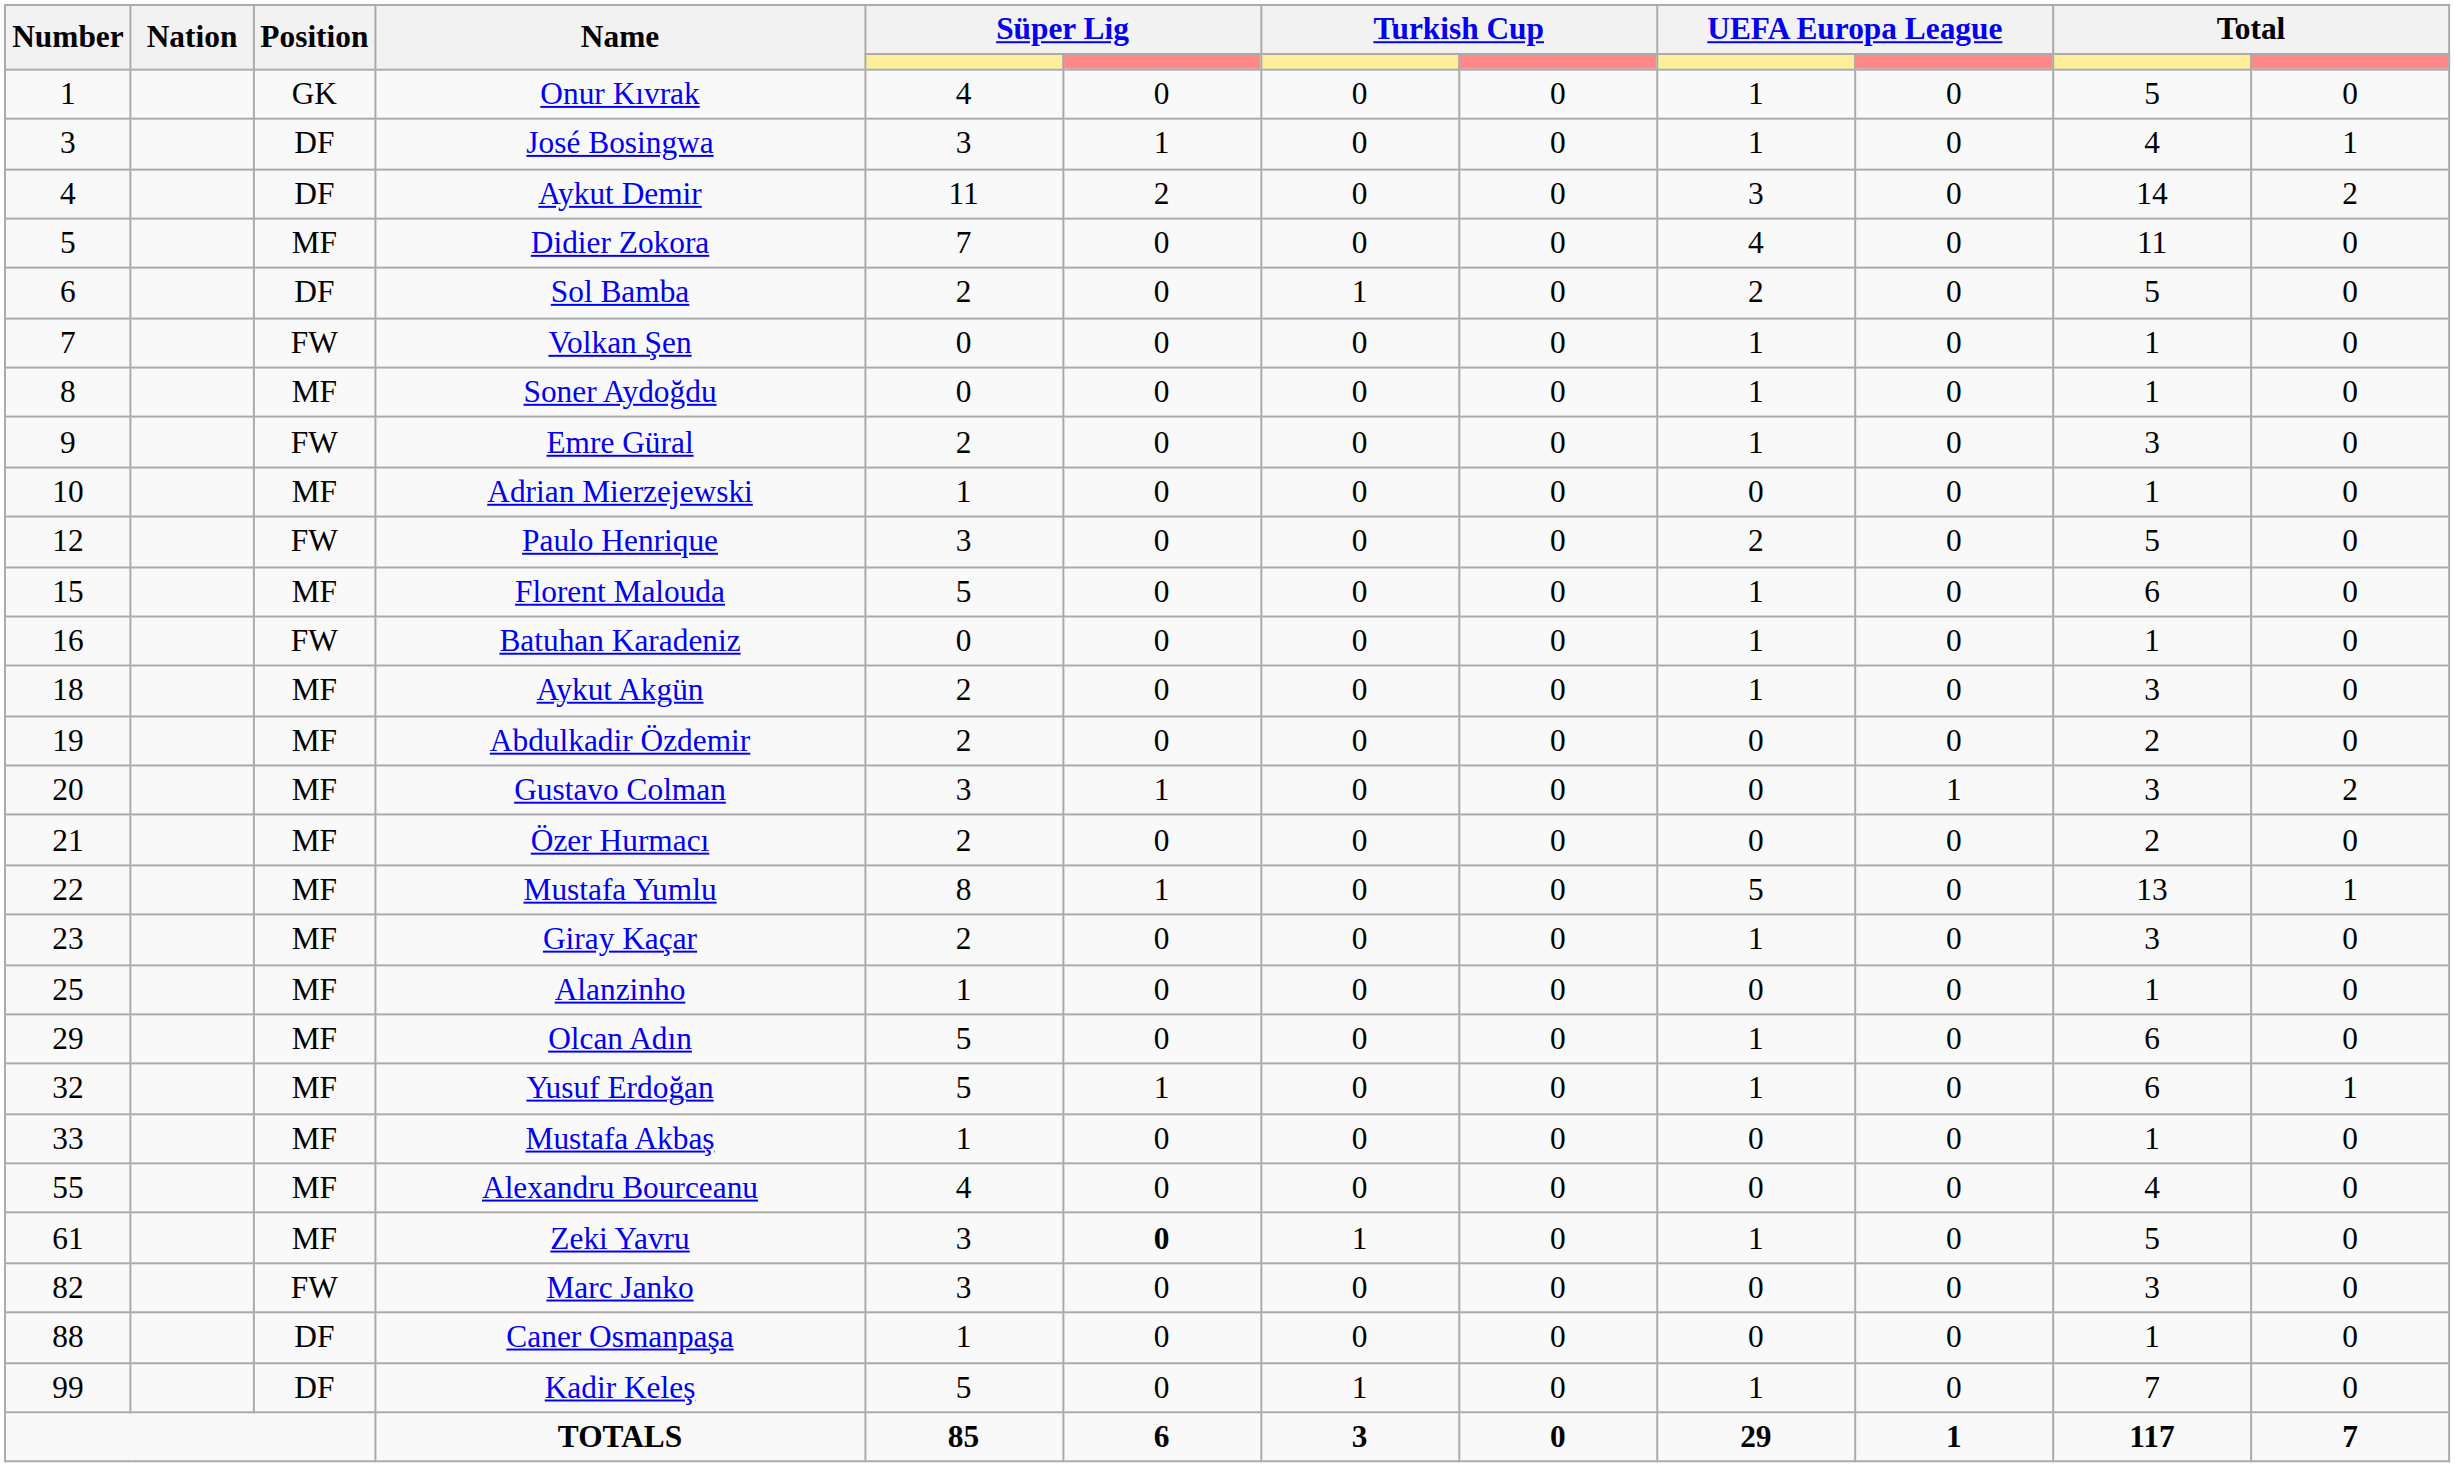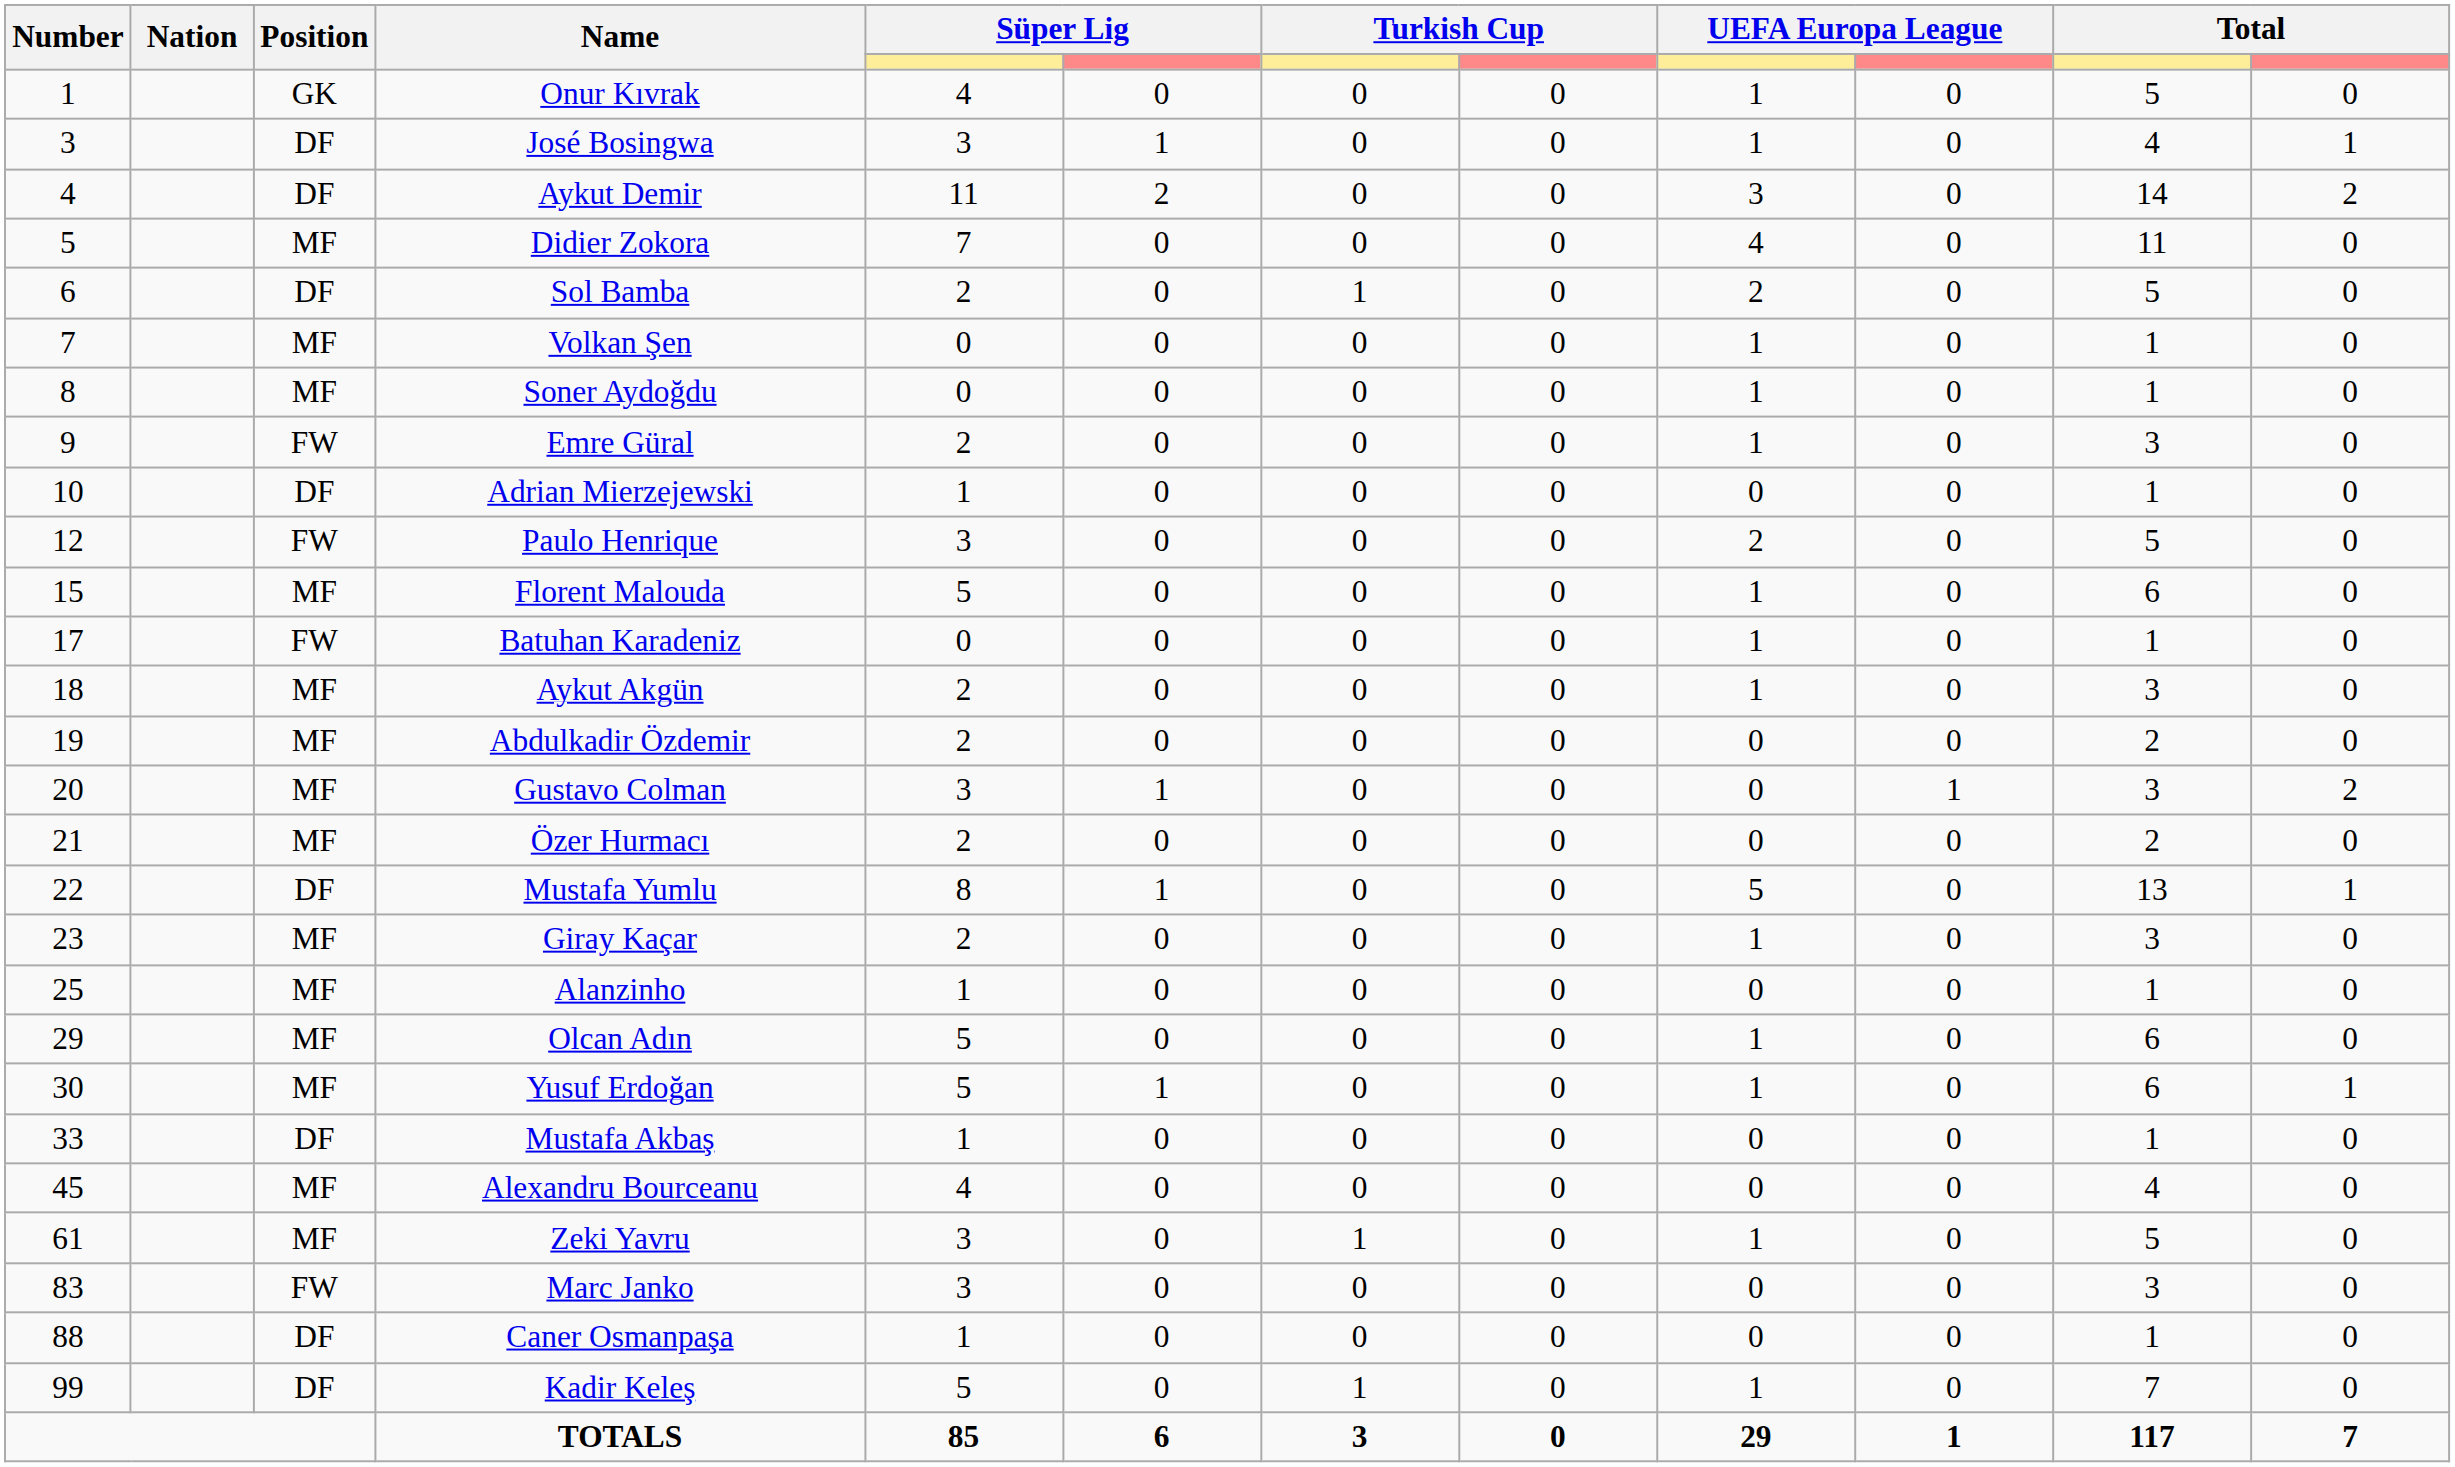 <table class="wikitable" style="text-align:center;">
 <tr>
 <th rowspan="2"  style="width:5%; text-align:center;">Number</th>
 <th rowspan="2"  style="width:5%; text-align:center;">Nation</th>
 <th rowspan="2"  style="width:5%; text-align:center;">Position</th>
 <th rowspan="2"  style="width:20%; text-align:center;">Name</th>
 <th colspan="2" style="text-align:center;"><a href='#'>Süper Lig</a></th>
 <th colspan="2" style="text-align:center;"><a href='#'>Turkish Cup</a></th>
 <th colspan="2" style="text-align:center;"><a href='#'>UEFA Europa League</a></th>
 <th colspan="2" style="text-align:center;">Total</th>
 </tr>
 <tr>
 <th style="width:60px; background:#fe9;"></th>
 <th style="width:60px; background:#ff8888;"></th>
 <th style="width:60px; background:#fe9;"></th>
 <th style="width:60px; background:#ff8888;"></th>
 <th style="width:60px; background:#fe9;"></th>
 <th style="width:60px; background:#ff8888;"></th>
 <th style="width:60px; background:#fe9;"></th>
 <th style="width:60px; background:#ff8888;"></th>
 </tr>
 <tr>
 <td>1</td>
 <td></td>
 <td>GK</td>
 <td><a href='#'>Onur Kıvrak</a></td>
 <td>4</td>
 <td>0</td>
 <td>0</td>
 <td>0</td>
 <td>1</td>
 <td>0</td>
 <td>5</td>
 <td>0</td>
 </tr>
 <tr>
 <td>3</td>
 <td></td>
 <td>DF</td>
 <td><a href='#'>José Bosingwa</a></td>
 <td>3</td>
 <td>1</td>
 <td>0</td>
 <td>0</td>
 <td>1</td>
 <td>0</td>
 <td>4</td>
 <td>1</td>
 </tr>
 <tr>
 <td>4</td>
 <td></td>
 <td>DF</td>
 <td><a href='#'>Aykut Demir</a></td>
 <td>11</td>
 <td>2</td>
 <td>0</td>
 <td>0</td>
 <td>3</td>
 <td>0</td>
 <td>14</td>
 <td>2</td>
 </tr>
 <tr>
 <td>5</td>
 <td></td>
 <td>MF</td>
 <td><a href='#'>Didier Zokora</a></td>
 <td>7</td>
 <td>0</td>
 <td>0</td>
 <td>0</td>
 <td>4</td>
 <td>0</td>
 <td>11</td>
 <td>0</td>
 </tr>
 <tr>
 <td>6</td>
 <td></td>
 <td>DF</td>
 <td><a href='#'>Sol Bamba</a></td>
 <td>2</td>
 <td>0</td>
 <td>1</td>
 <td>0</td>
 <td>2</td>
 <td>0</td>
 <td>5</td>
 <td>0</td>
 </tr>
 <tr>
 <td>7</td>
 <td></td>
-<td>FW</td>
+<td>MF</td>
 <td><a href='#'>Volkan Şen</a></td>
 <td>0</td>
 <td>0</td>
 <td>0</td>
 <td>0</td>
 <td>1</td>
 <td>0</td>
 <td>1</td>
 <td>0</td>
 </tr>
 <tr>
 <td>8</td>
 <td></td>
 <td>MF</td>
 <td><a href='#'>Soner Aydoğdu</a></td>
 <td>0</td>
 <td>0</td>
 <td>0</td>
 <td>0</td>
 <td>1</td>
 <td>0</td>
 <td>1</td>
 <td>0</td>
 </tr>
 <tr>
 <td>9</td>
 <td></td>
 <td>FW</td>
 <td><a href='#'>Emre Güral</a></td>
 <td>2</td>
 <td>0</td>
 <td>0</td>
 <td>0</td>
 <td>1</td>
 <td>0</td>
 <td>3</td>
 <td>0</td>
 </tr>
 <tr>
 <td>10</td>
 <td></td>
-<td>MF</td>
+<td>DF</td>
 <td><a href='#'>Adrian Mierzejewski</a></td>
 <td>1</td>
 <td>0</td>
 <td>0</td>
 <td>0</td>
 <td>0</td>
 <td>0</td>
 <td>1</td>
 <td>0</td>
 </tr>
 <tr>
 <td>12</td>
 <td></td>
 <td>FW</td>
 <td><a href='#'>Paulo Henrique</a></td>
 <td>3</td>
 <td>0</td>
 <td>0</td>
 <td>0</td>
 <td>2</td>
 <td>0</td>
 <td>5</td>
 <td>0</td>
 </tr>
 <tr>
 <td>15</td>
 <td></td>
 <td>MF</td>
 <td><a href='#'>Florent Malouda</a></td>
 <td>5</td>
 <td>0</td>
 <td>0</td>
 <td>0</td>
 <td>1</td>
 <td>0</td>
 <td>6</td>
 <td>0</td>
 </tr>
 <tr>
-<td>16</td>
+<td>17</td>
 <td></td>
 <td>FW</td>
 <td><a href='#'>Batuhan Karadeniz</a></td>
 <td>0</td>
 <td>0</td>
 <td>0</td>
 <td>0</td>
 <td>1</td>
 <td>0</td>
 <td>1</td>
 <td>0</td>
 </tr>
 <tr>
 <td>18</td>
 <td></td>
 <td>MF</td>
 <td><a href='#'>Aykut Akgün</a></td>
 <td>2</td>
 <td>0</td>
 <td>0</td>
 <td>0</td>
 <td>1</td>
 <td>0</td>
 <td>3</td>
 <td>0</td>
 </tr>
 <tr>
 <td>19</td>
 <td></td>
 <td>MF</td>
 <td><a href='#'>Abdulkadir Özdemir</a></td>
 <td>2</td>
 <td>0</td>
 <td>0</td>
 <td>0</td>
 <td>0</td>
 <td>0</td>
 <td>2</td>
 <td>0</td>
 </tr>
 <tr>
 <td>20</td>
 <td></td>
 <td>MF</td>
 <td><a href='#'>Gustavo Colman</a></td>
 <td>3</td>
 <td>1</td>
 <td>0</td>
 <td>0</td>
 <td>0</td>
 <td>1</td>
 <td>3</td>
 <td>2</td>
 </tr>
 <tr>
 <td>21</td>
 <td></td>
 <td>MF</td>
 <td><a href='#'>Özer Hurmacı</a></td>
 <td>2</td>
 <td>0</td>
 <td>0</td>
 <td>0</td>
 <td>0</td>
 <td>0</td>
 <td>2</td>
 <td>0</td>
 </tr>
 <tr>
 <td>22</td>
 <td></td>
-<td>MF</td>
+<td>DF</td>
 <td><a href='#'>Mustafa Yumlu</a></td>
 <td>8</td>
 <td>1</td>
 <td>0</td>
 <td>0</td>
 <td>5</td>
 <td>0</td>
 <td>13</td>
 <td>1</td>
 </tr>
 <tr>
 <td>23</td>
 <td></td>
 <td>MF</td>
 <td><a href='#'>Giray Kaçar</a></td>
 <td>2</td>
 <td>0</td>
 <td>0</td>
 <td>0</td>
 <td>1</td>
 <td>0</td>
 <td>3</td>
 <td>0</td>
 </tr>
 <tr>
 <td>25</td>
 <td></td>
 <td>MF</td>
 <td><a href='#'>Alanzinho</a></td>
 <td>1</td>
 <td>0</td>
 <td>0</td>
 <td>0</td>
 <td>0</td>
 <td>0</td>
 <td>1</td>
 <td>0</td>
 </tr>
 <tr>
 <td>29</td>
 <td></td>
 <td>MF</td>
 <td><a href='#'>Olcan Adın</a></td>
 <td>5</td>
 <td>0</td>
 <td>0</td>
 <td>0</td>
 <td>1</td>
 <td>0</td>
 <td>6</td>
 <td>0</td>
 </tr>
 <tr>
-<td>32</td>
+<td>30</td>
 <td></td>
 <td>MF</td>
 <td><a href='#'>Yusuf Erdoğan</a></td>
 <td>5</td>
 <td>1</td>
 <td>0</td>
 <td>0</td>
 <td>1</td>
 <td>0</td>
 <td>6</td>
 <td>1</td>
 </tr>
 <tr>
 <td>33</td>
 <td></td>
-<td>MF</td>
+<td>DF</td>
 <td><a href='#'>Mustafa Akbaş</a></td>
 <td>1</td>
 <td>0</td>
 <td>0</td>
 <td>0</td>
 <td>0</td>
 <td>0</td>
 <td>1</td>
 <td>0</td>
 </tr>
 <tr>
-<td>55</td>
+<td>45</td>
 <td></td>
 <td>MF</td>
 <td><a href='#'>Alexandru Bourceanu</a></td>
 <td>4</td>
 <td>0</td>
 <td>0</td>
 <td>0</td>
 <td>0</td>
 <td>0</td>
 <td>4</td>
 <td>0</td>
 </tr>
 <tr>
 <td>61</td>
 <td></td>
 <td>MF</td>
 <td><a href='#'>Zeki Yavru</a></td>
 <td>3</td>
-<td><strong>0</strong></td>
+<td>0</td>
 <td>1</td>
 <td>0</td>
 <td>1</td>
 <td>0</td>
 <td>5</td>
 <td>0</td>
 </tr>
 <tr>
-<td>82</td>
+<td>83</td>
 <td></td>
 <td>FW</td>
 <td><a href='#'>Marc Janko</a></td>
 <td>3</td>
 <td>0</td>
 <td>0</td>
 <td>0</td>
 <td>0</td>
 <td>0</td>
 <td>3</td>
 <td>0</td>
 </tr>
 <tr>
 <td>88</td>
 <td></td>
 <td>DF</td>
 <td><a href='#'>Caner Osmanpaşa</a></td>
 <td>1</td>
 <td>0</td>
 <td>0</td>
 <td>0</td>
 <td>0</td>
 <td>0</td>
 <td>1</td>
 <td>0</td>
 </tr>
 <tr>
 <td>99</td>
 <td></td>
 <td>DF</td>
 <td><a href='#'>Kadir Keleş</a></td>
 <td>5</td>
 <td>0</td>
 <td>1</td>
 <td>0</td>
 <td>1</td>
 <td>0</td>
 <td>7</td>
 <td>0</td>
 </tr>
 <tr>
 <td colspan="3"></td>
 <td><strong>TOTALS</strong></td>
 <td><strong>85</strong></td>
 <td><strong>6</strong></td>
 <td><strong>3</strong></td>
 <td><strong>0</strong></td>
 <td><strong>29</strong></td>
 <td><strong>1</strong></td>
 <td><strong>117</strong></td>
 <td><strong>7</strong></td>
 </tr>
 </table>
